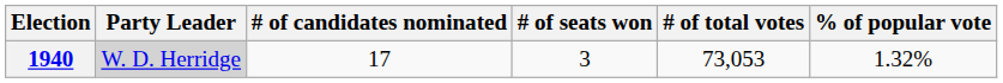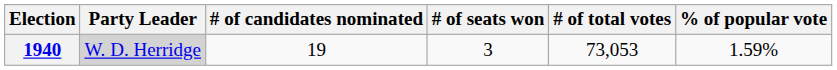 <table class="wikitable" style="text-align:center">
 <tr>
 <th>Election</th>
 <th>Party Leader</th>
 <th># of candidates nominated</th>
 <th># of seats won</th>
 <th># of total votes</th>
 <th>% of popular vote</th>
 </tr>
 <tr>
 <th><a href='#'>1940</a></th>
 <td style="background: lightgrey;"><a href='#'>W. D. Herridge</a></td>
-<td>17</td>
+<td>19</td>
 <td>3</td>
 <td>73,053</td>
-<td>1.32%</td>
+<td>1.59%</td>
 </tr>
 </table>
